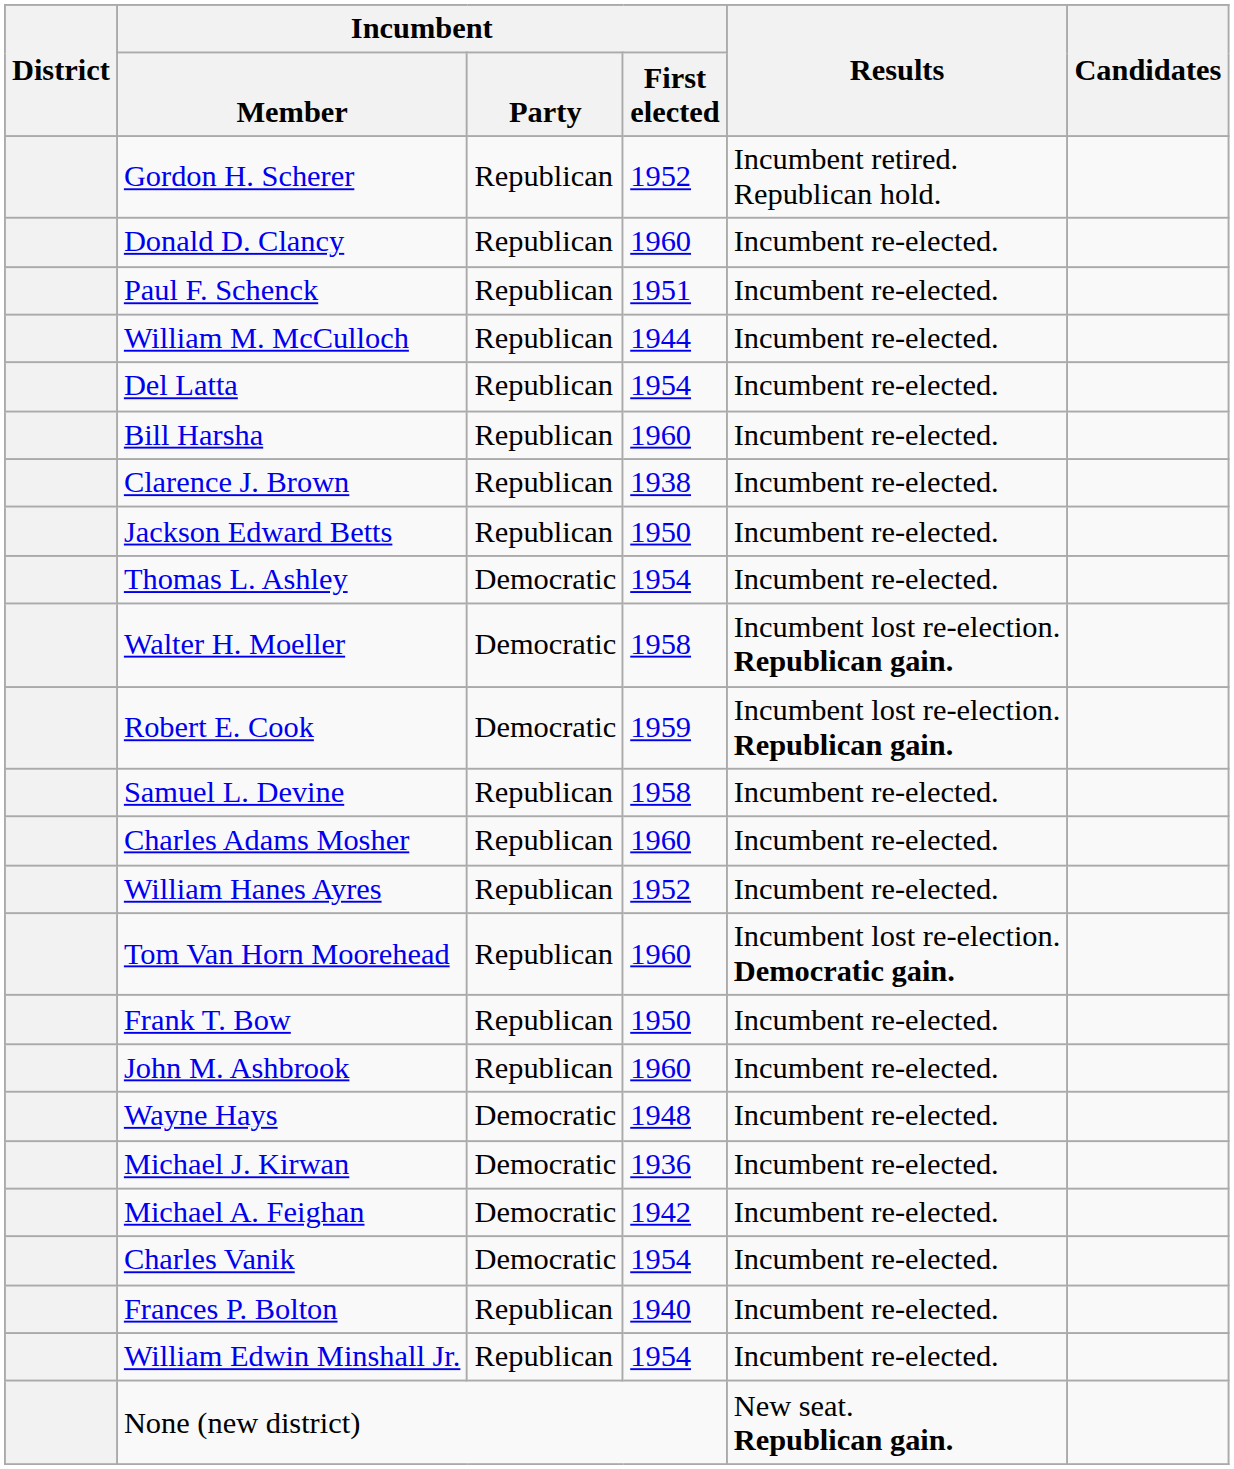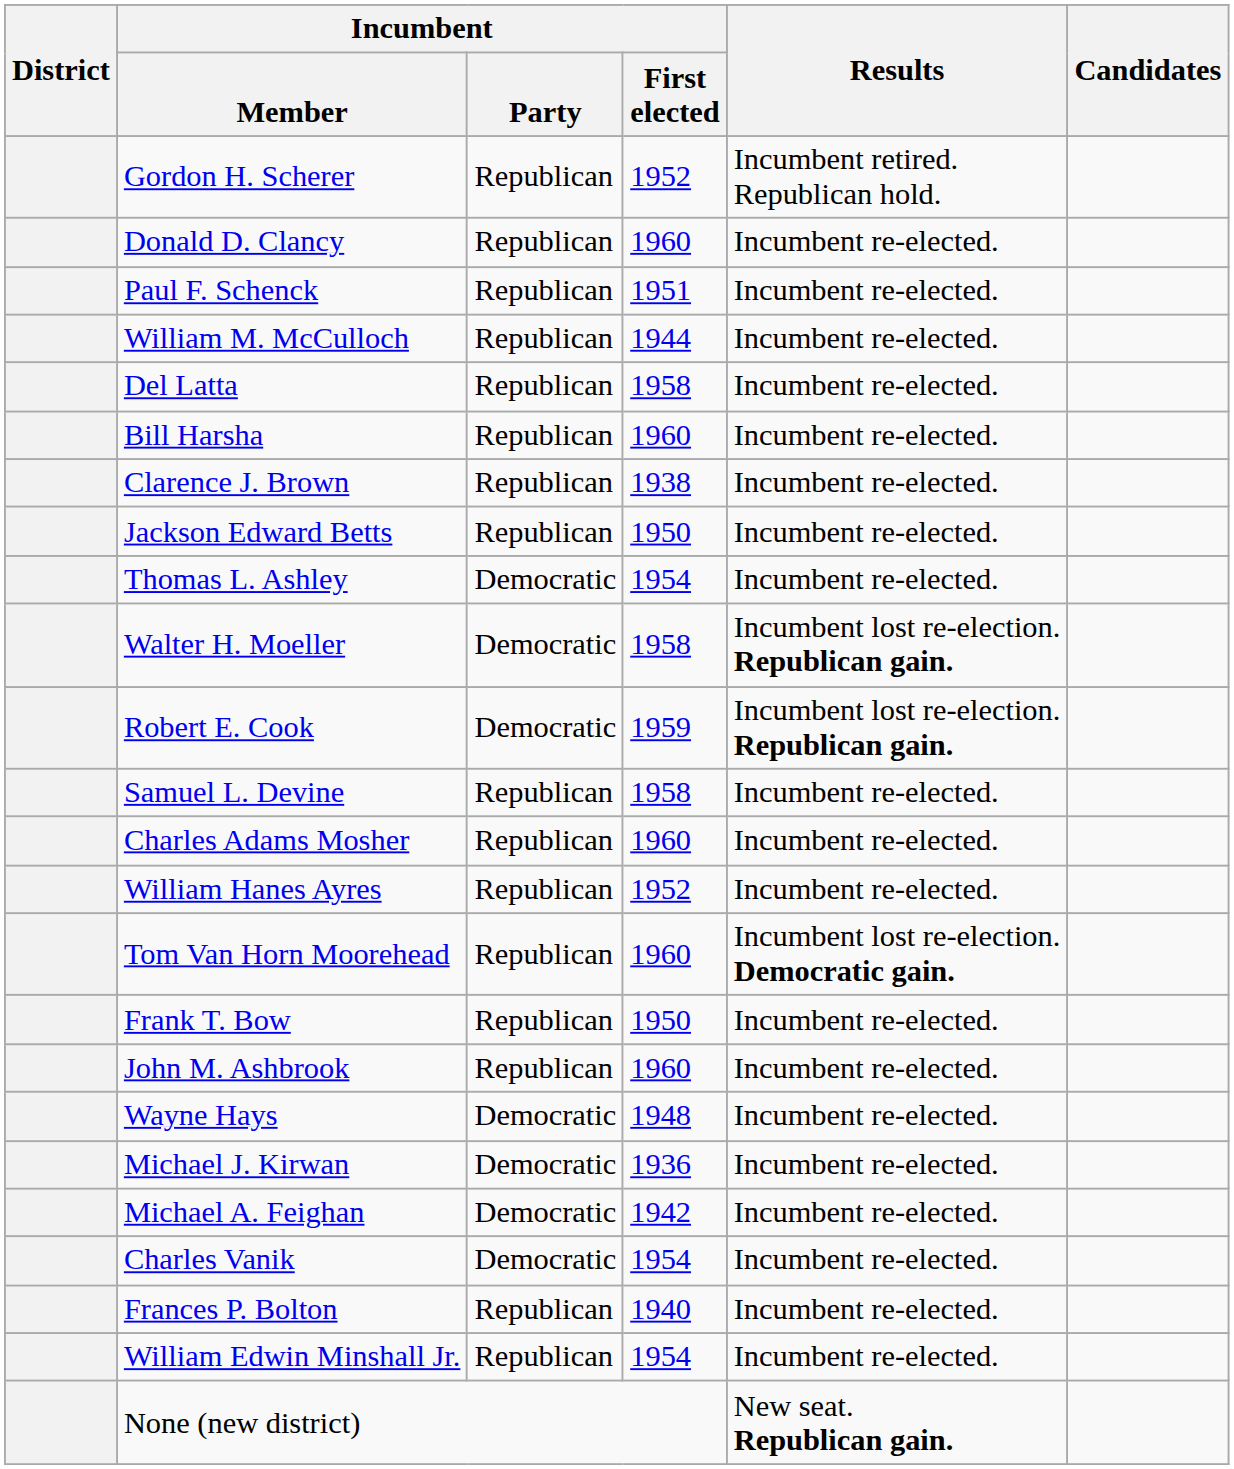 <table class="wikitable sortable">
 <tr>
 <th rowspan=2>District</th>
 <th colspan=3>Incumbent</th>
 <th rowspan=2>Results</th>
 <th rowspan=2 class="unsortable">Candidates</th>
 </tr>
 <tr valign=bottom>
 <th>Member</th>
 <th>Party</th>
 <th>First<br>elected</th>
 </tr>
 <tr>
 <th></th>
 <td><a href='#'>Gordon H. Scherer</a></td>
 <td>Republican</td>
 <td><a href='#'>1952</a></td>
 <td>Incumbent retired.<br>Republican hold.</td>
 <td nowrap></td>
 </tr>
 <tr>
 <th></th>
 <td><a href='#'>Donald D. Clancy</a></td>
 <td>Republican</td>
 <td><a href='#'>1960</a></td>
 <td>Incumbent re-elected.</td>
 <td nowrap></td>
 </tr>
 <tr>
 <th></th>
 <td><a href='#'>Paul F. Schenck</a></td>
 <td>Republican</td>
 <td><a href='#'>1951 </a></td>
 <td>Incumbent re-elected.</td>
 <td nowrap></td>
 </tr>
 <tr>
 <th></th>
 <td><a href='#'>William M. McCulloch</a></td>
 <td>Republican</td>
 <td><a href='#'>1944 </a></td>
 <td>Incumbent re-elected.</td>
 <td nowrap></td>
 </tr>
 <tr>
 <th></th>
 <td><a href='#'>Del Latta</a></td>
 <td>Republican</td>
-<td><a href='#'>1954</a></td>
+<td><a href='#'>1958</a></td>
 <td>Incumbent re-elected.</td>
 <td nowrap></td>
 </tr>
 <tr>
 <th></th>
 <td><a href='#'>Bill Harsha</a></td>
 <td>Republican</td>
 <td><a href='#'>1960</a></td>
 <td>Incumbent re-elected.</td>
 <td nowrap></td>
 </tr>
 <tr>
 <th></th>
 <td><a href='#'>Clarence J. Brown</a></td>
 <td>Republican</td>
 <td><a href='#'>1938</a></td>
 <td>Incumbent re-elected.</td>
 <td nowrap></td>
 </tr>
 <tr>
 <th></th>
 <td><a href='#'>Jackson Edward Betts</a></td>
 <td>Republican</td>
 <td><a href='#'>1950</a></td>
 <td>Incumbent re-elected.</td>
 <td nowrap></td>
 </tr>
 <tr>
 <th></th>
 <td><a href='#'>Thomas L. Ashley</a></td>
 <td>Democratic</td>
 <td><a href='#'>1954</a></td>
 <td>Incumbent re-elected.</td>
 <td nowrap></td>
 </tr>
 <tr>
 <th></th>
 <td><a href='#'>Walter H. Moeller</a></td>
 <td>Democratic</td>
 <td><a href='#'>1958</a></td>
 <td>Incumbent lost re-election.<br><strong>Republican gain.</strong></td>
 <td nowrap></td>
 </tr>
 <tr>
 <th></th>
 <td><a href='#'>Robert E. Cook</a></td>
 <td>Democratic</td>
 <td><a href='#'>1959</a></td>
 <td>Incumbent lost re-election.<br><strong>Republican gain.</strong></td>
 <td nowrap></td>
 </tr>
 <tr>
 <th></th>
 <td><a href='#'>Samuel L. Devine</a></td>
 <td>Republican</td>
 <td><a href='#'>1958</a></td>
 <td>Incumbent re-elected.</td>
 <td nowrap></td>
 </tr>
 <tr>
 <th></th>
 <td><a href='#'>Charles Adams Mosher</a></td>
 <td>Republican</td>
 <td><a href='#'>1960</a></td>
 <td>Incumbent re-elected.</td>
 <td nowrap></td>
 </tr>
 <tr>
 <th></th>
 <td><a href='#'>William Hanes Ayres</a></td>
 <td>Republican</td>
 <td><a href='#'>1952</a></td>
 <td>Incumbent re-elected.</td>
 <td nowrap></td>
 </tr>
 <tr>
 <th></th>
 <td><a href='#'>Tom Van Horn Moorehead</a></td>
 <td>Republican</td>
 <td><a href='#'>1960</a></td>
 <td>Incumbent lost re-election.<br><strong>Democratic gain.</strong></td>
 <td nowrap></td>
 </tr>
 <tr>
 <th></th>
 <td><a href='#'>Frank T. Bow</a></td>
 <td>Republican</td>
 <td><a href='#'>1950</a></td>
 <td>Incumbent re-elected.</td>
 <td nowrap></td>
 </tr>
 <tr>
 <th></th>
 <td><a href='#'>John M. Ashbrook</a></td>
 <td>Republican</td>
 <td><a href='#'>1960</a></td>
 <td>Incumbent re-elected.</td>
 <td nowrap></td>
 </tr>
 <tr>
 <th></th>
 <td><a href='#'>Wayne Hays</a></td>
 <td>Democratic</td>
 <td><a href='#'>1948</a></td>
 <td>Incumbent re-elected.</td>
 <td nowrap></td>
 </tr>
 <tr>
 <th></th>
 <td><a href='#'>Michael J. Kirwan</a></td>
 <td>Democratic</td>
 <td><a href='#'>1936</a></td>
 <td>Incumbent re-elected.</td>
 <td nowrap></td>
 </tr>
 <tr>
 <th></th>
 <td><a href='#'>Michael A. Feighan</a></td>
 <td>Democratic</td>
 <td><a href='#'>1942</a></td>
 <td>Incumbent re-elected.</td>
 <td nowrap></td>
 </tr>
 <tr>
 <th></th>
 <td><a href='#'>Charles Vanik</a></td>
 <td>Democratic</td>
 <td><a href='#'>1954</a></td>
 <td>Incumbent re-elected.</td>
 <td nowrap></td>
 </tr>
 <tr>
 <th></th>
 <td><a href='#'>Frances P. Bolton</a></td>
 <td>Republican</td>
 <td><a href='#'>1940</a></td>
 <td>Incumbent re-elected.</td>
 <td nowrap></td>
 </tr>
 <tr>
 <th></th>
 <td><a href='#'>William Edwin Minshall Jr.</a></td>
 <td>Republican</td>
 <td><a href='#'>1954</a></td>
 <td>Incumbent re-elected.</td>
 <td nowrap></td>
 </tr>
 <tr>
 <th></th>
 <td colspan=3>None (new district)</td>
 <td>New seat.<br><strong>Republican gain.</strong></td>
 <td nowrap></td>
 </tr>
 </table>
